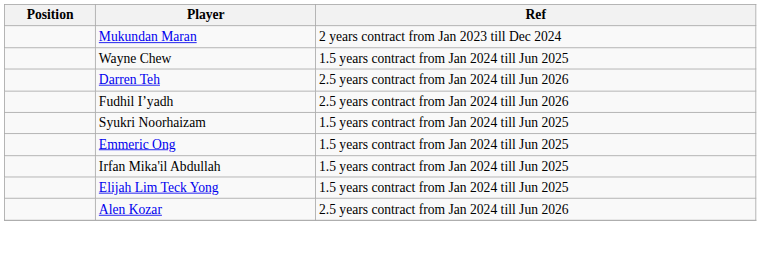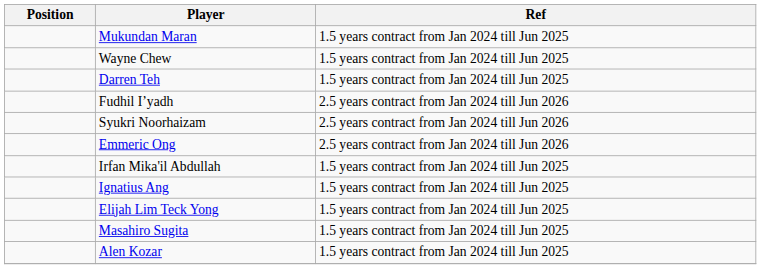 <table class="wikitable sortable" style="width:70%; text-align:center; font-size:100%; text-align:left;">
 <tr>
 <th>Position</th>
 <th>Player</th>
 <th>Ref</th>
 </tr>
 <tr>
 <td></td>
 <td> <a href='#'>Mukundan Maran</a></td>
-<td>2 years contract from Jan 2023 till Dec 2024 </td>
+<td>1.5 years contract from Jan 2024 till Jun 2025 </td>
 </tr>
 <tr>
 <td></td>
 <td> Wayne Chew</td>
 <td>1.5 years contract from Jan 2024 till Jun 2025 </td>
 </tr>
 <tr>
 <td></td>
 <td> <a href='#'>Darren Teh</a></td>
-<td>2.5 years contract from Jan 2024 till Jun 2026 </td>
+<td>1.5 years contract from Jan 2024 till Jun 2025 </td>
 </tr>
 <tr>
 <td></td>
 <td> Fudhil I’yadh</td>
 <td>2.5 years contract from Jan 2024 till Jun 2026 </td>
 </tr>
 <tr>
 <td></td>
 <td> Syukri Noorhaizam</td>
+<td>2.5 years contract from Jan 2024 till Jun 2026 </td>
+</tr>
+<tr>
+<td></td>
+<td> <a href='#'>Emmeric Ong</a></td>
+<td>2.5 years contract from Jan 2024 till Jun 2026 </td>
+</tr>
+<tr>
+<td></td>
+<td> Irfan Mika'il Abdullah</td>
 <td>1.5 years contract from Jan 2024 till Jun 2025 </td>
 </tr>
 <tr>
 <td></td>
-<td> <a href='#'>Emmeric Ong</a></td>
-<td>1.5 years contract from Jan 2024 till Jun 2025 </td>
-</tr>
-<tr>
-<td></td>
-<td> Irfan Mika'il Abdullah</td>
+<td> <a href='#'>Ignatius Ang</a></td>
 <td>1.5 years contract from Jan 2024 till Jun 2025 </td>
 </tr>
 <tr>
 <td></td>
 <td> <a href='#'>Elijah Lim Teck Yong</a></td>
 <td>1.5 years contract from Jan 2024 till Jun 2025 </td>
 </tr>
 <tr>
 <td></td>
+<td> <a href='#'>Masahiro Sugita</a></td>
+<td>1.5 years contract from Jan 2024 till Jun 2025 </td>
+</tr>
+<tr>
+<td></td>
 <td> <a href='#'>Alen Kozar</a></td>
-<td>2.5 years contract from Jan 2024 till Jun 2026 </td>
+<td>1.5 years contract from Jan 2024 till Jun 2025 </td>
 </tr>
 <tr>
 </tr>
 </table>
